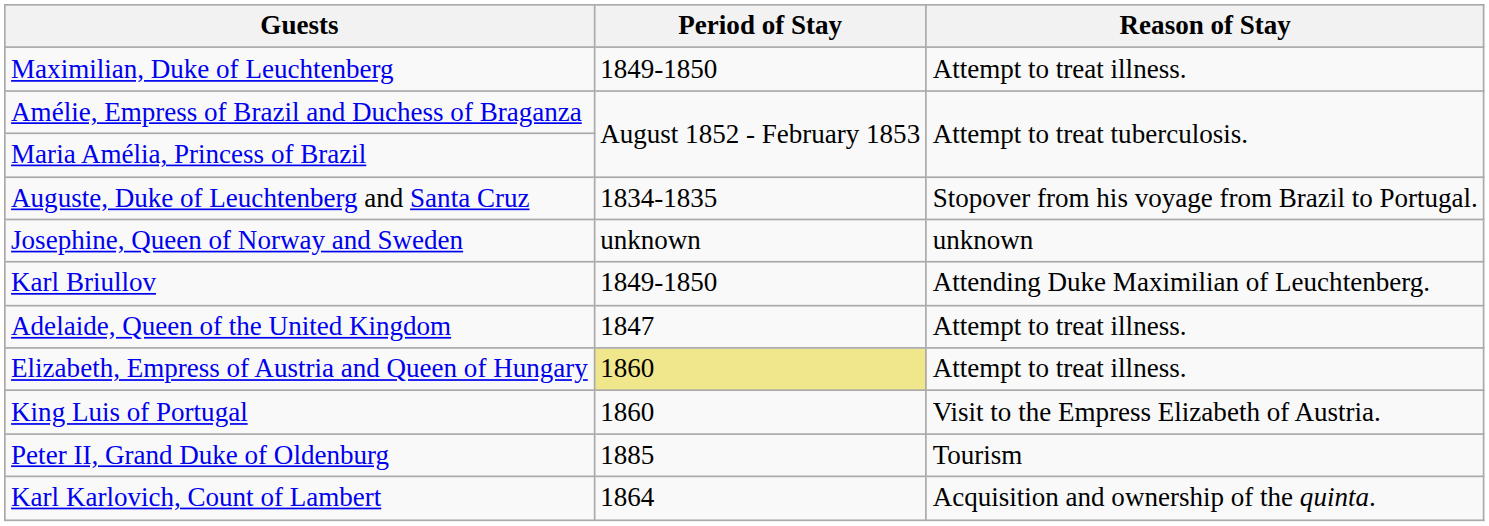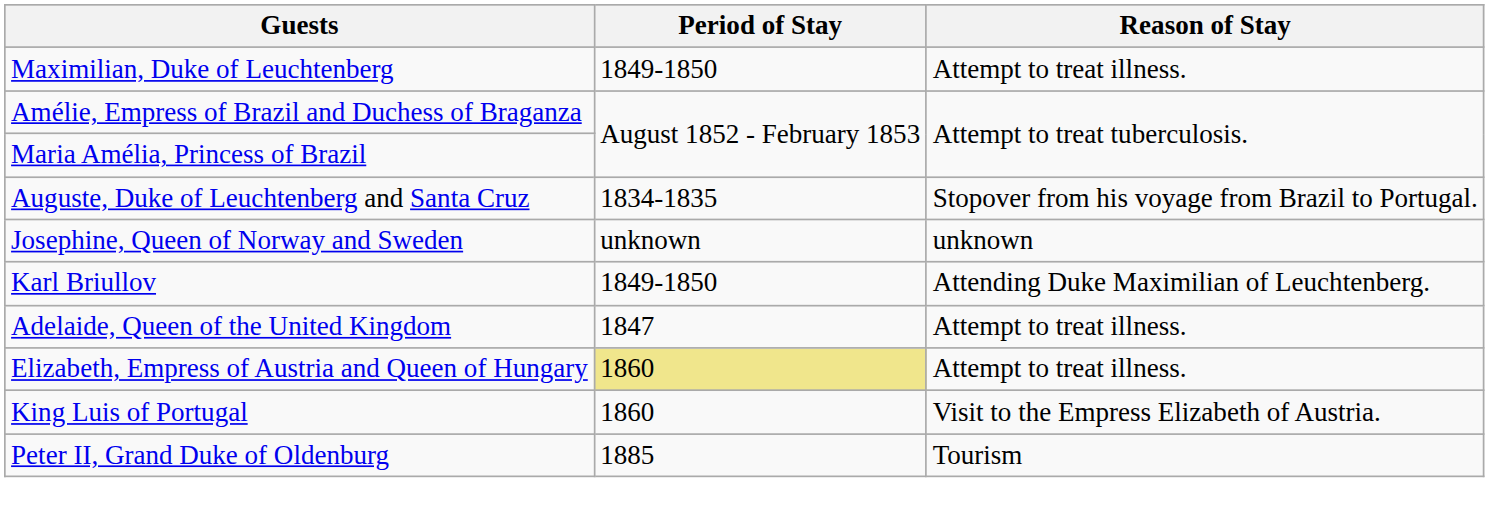 <table class="wikitable">
 <tr>
 <th>Guests</th>
 <th>Period of Stay</th>
 <th>Reason of Stay</th>
 </tr>
 <tr>
 <td><a href='#'>Maximilian, Duke of Leuchtenberg</a></td>
 <td>1849-1850</td>
 <td>Attempt to treat illness.</td>
 </tr>
 <tr>
 <td><a href='#'>Amélie, Empress of Brazil and Duchess of Braganza</a></td>
 <td rowspan="2">August 1852 - February 1853</td>
 <td rowspan="2">Attempt to treat tuberculosis.</td>
 </tr>
 <tr>
 <td><a href='#'>Maria Amélia, Princess of Brazil</a></td>
 </tr>
 <tr>
 <td><a href='#'>Auguste, Duke of Leuchtenberg</a> and <a href='#'>Santa Cruz</a></td>
 <td>1834-1835</td>
 <td>Stopover from his voyage from Brazil to Portugal.</td>
 </tr>
 <tr>
 <td><a href='#'>Josephine, Queen of Norway and Sweden</a></td>
 <td>unknown</td>
 <td>unknown</td>
 </tr>
 <tr>
 <td><a href='#'>Karl Briullov</a></td>
 <td>1849-1850</td>
 <td>Attending Duke Maximilian of Leuchtenberg.</td>
 </tr>
 <tr>
 <td><a href='#'>Adelaide, Queen of the United Kingdom</a></td>
 <td>1847</td>
 <td>Attempt to treat illness.</td>
 </tr>
 <tr>
 <td><a href='#'>Elizabeth, Empress of Austria and Queen of Hungary</a></td>
 <td style="background: khaki;">1860</td>
 <td>Attempt to treat illness.</td>
 </tr>
 <tr>
 <td><a href='#'>King Luis of Portugal</a></td>
 <td>1860</td>
 <td>Visit to the Empress Elizabeth of Austria.</td>
 </tr>
 <tr>
 <td><a href='#'>Peter II, Grand Duke of Oldenburg</a></td>
 <td>1885</td>
 <td>Tourism</td>
 </tr>
-<tr>
-<td><a href='#'>Karl Karlovich, Count of Lambert</a></td>
-<td>1864</td>
-<td>Acquisition and ownership of the <em>quinta</em>.</td>
-</tr>
 </table>
